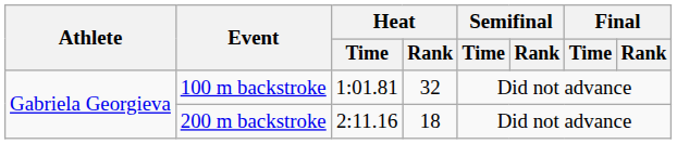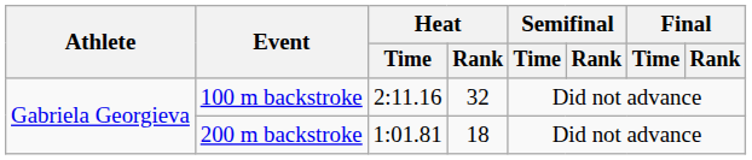 <table class="wikitable" style="text-align:center; font-size:90%">
 <tr>
 <th rowspan="2">Athlete</th>
 <th rowspan="2">Event</th>
 <th colspan="2">Heat</th>
 <th colspan="2">Semifinal</th>
 <th colspan="2">Final</th>
 </tr>
 <tr style="font-size:95%">
 <th>Time</th>
 <th>Rank</th>
 <th>Time</th>
 <th>Rank</th>
 <th>Time</th>
 <th>Rank</th>
 </tr>
 <tr>
 <td align=left rowspan=2><a href='#'>Gabriela Georgieva</a></td>
 <td align=left><a href='#'>100 m backstroke</a></td>
-<td>1:01.81</td>
+<td>2:11.16</td>
 <td>32</td>
 <td colspan=4>Did not advance</td>
 </tr>
 <tr>
 <td align=left><a href='#'>200 m backstroke</a></td>
-<td>2:11.16</td>
+<td>1:01.81</td>
 <td>18</td>
 <td colspan=4>Did not advance</td>
 </tr>
 </table>
